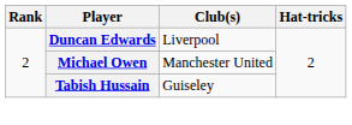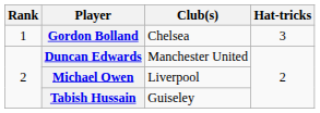 <table class="wikitable plainrowheaders">
 <tr>
 <th scope="col">Rank</th>
 <th scope="col">Player</th>
 <th scope="col">Club(s)</th>
 <th scope="col">Hat-tricks</th>
 </tr>
 <tr>
+<td align="center">1</td>
+<th scope="row"> <a href='#'>Gordon Bolland</a></th>
+<td>Chelsea</td>
+<td align="center">3</td>
+</tr>
+<tr>
 <td rowspan="3" align="center">2</td>
 <th scope="row"> <a href='#'>Duncan Edwards</a></th>
-<td>Liverpool</td>
+<td>Manchester United</td>
 <td rowspan="3" align="center">2</td>
 </tr>
 <tr>
 <th scope="row"> <a href='#'>Michael Owen</a></th>
-<td>Manchester United</td>
+<td>Liverpool</td>
 </tr>
 <tr>
 <th scope="row"> <a href='#'>Tabish Hussain</a></th>
 <td>Guiseley</td>
 </tr>
 </table>
